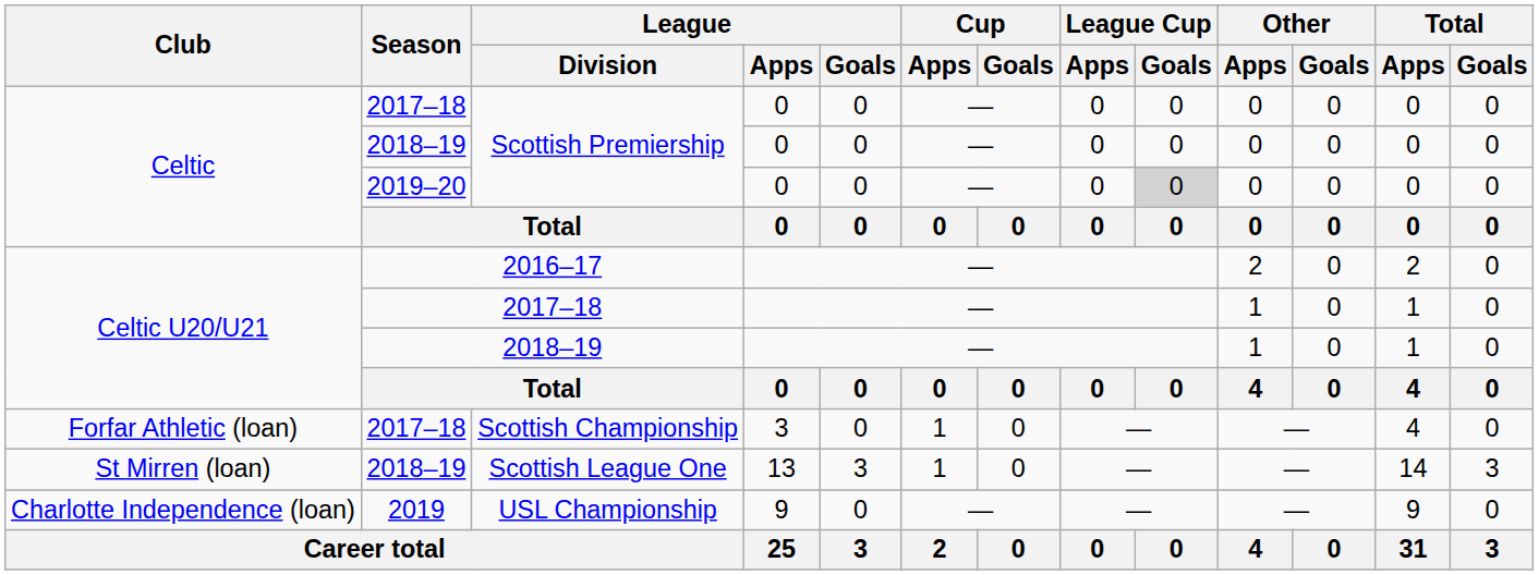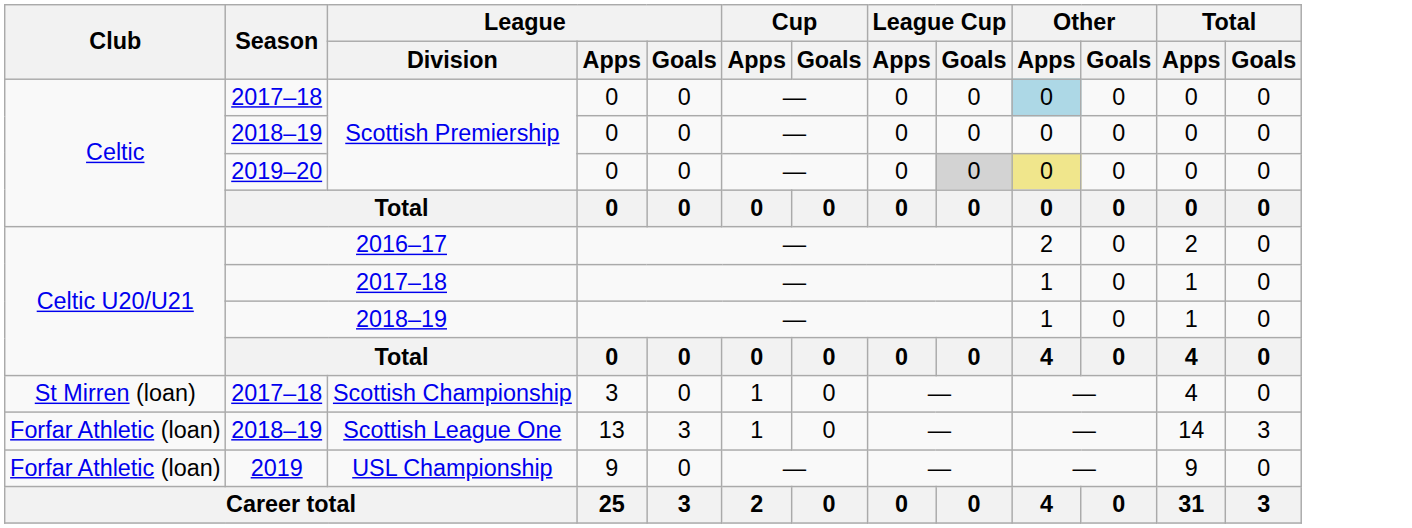 <table class="wikitable" style="text-align: center;">
 <tr>
 <th rowspan="2">Club</th>
 <th rowspan="2">Season</th>
 <th colspan="3">League</th>
 <th colspan="2">Cup</th>
 <th colspan="2">League Cup</th>
 <th colspan="2">Other</th>
 <th colspan="2">Total</th>
 </tr>
 <tr>
 <th>Division</th>
 <th>Apps</th>
 <th>Goals</th>
 <th>Apps</th>
 <th>Goals</th>
 <th>Apps</th>
 <th>Goals</th>
 <th>Apps</th>
 <th>Goals</th>
 <th>Apps</th>
 <th>Goals</th>
 </tr>
 <tr>
 <td rowspan=4><a href='#'>Celtic</a></td>
 <td><a href='#'>2017–18</a></td>
 <td rowspan=3><a href='#'>Scottish Premiership</a></td>
 <td>0</td>
 <td>0</td>
 <td colspan=2>—</td>
 <td>0</td>
 <td>0</td>
-<td>0</td>
+<td style="background: lightblue;">0</td>
 <td>0</td>
 <td>0</td>
 <td>0</td>
 </tr>
 <tr>
 <td><a href='#'>2018–19</a></td>
 <td>0</td>
 <td>0</td>
 <td colspan=2>—</td>
 <td>0</td>
 <td>0</td>
 <td>0</td>
 <td>0</td>
 <td>0</td>
 <td>0</td>
 </tr>
 <tr>
 <td><a href='#'>2019–20</a></td>
 <td>0</td>
 <td>0</td>
 <td colspan=2>—</td>
 <td>0</td>
 <td style="background: lightgrey;">0</td>
-<td>0</td>
+<td style="background: khaki;">0</td>
 <td>0</td>
 <td>0</td>
 <td>0</td>
 </tr>
 <tr>
 <th colspan=2>Total</th>
 <th>0</th>
 <th>0</th>
 <th>0</th>
 <th>0</th>
 <th>0</th>
 <th>0</th>
 <th>0</th>
 <th>0</th>
 <th>0</th>
 <th>0</th>
 </tr>
 <tr>
 <td rowspan=4><a href='#'>Celtic U20/U21</a></td>
 <td colspan=2><a href='#'>2016–17</a></td>
 <td colspan=6>—</td>
 <td>2</td>
 <td>0</td>
 <td>2</td>
 <td>0</td>
 </tr>
 <tr>
 <td colspan=2><a href='#'>2017–18</a></td>
 <td colspan=6>—</td>
 <td>1</td>
 <td>0</td>
 <td>1</td>
 <td>0</td>
 </tr>
 <tr>
 <td colspan=2><a href='#'>2018–19</a></td>
 <td colspan=6>—</td>
 <td>1</td>
 <td>0</td>
 <td>1</td>
 <td>0</td>
 </tr>
 <tr>
 <th colspan=2>Total</th>
 <th>0</th>
 <th>0</th>
 <th>0</th>
 <th>0</th>
 <th>0</th>
 <th>0</th>
 <th>4</th>
 <th>0</th>
 <th>4</th>
 <th>0</th>
 </tr>
 <tr>
-<td><a href='#'>Forfar Athletic</a> (loan)</td>
+<td><a href='#'>St Mirren</a> (loan)</td>
 <td><a href='#'>2017–18</a></td>
 <td><a href='#'>Scottish Championship</a></td>
 <td>3</td>
 <td>0</td>
 <td>1</td>
 <td>0</td>
 <td colspan=2>—</td>
 <td colspan=2>—</td>
 <td>4</td>
 <td>0</td>
 </tr>
 <tr>
-<td><a href='#'>St Mirren</a> (loan)</td>
+<td><a href='#'>Forfar Athletic</a> (loan)</td>
 <td><a href='#'>2018–19</a></td>
 <td><a href='#'>Scottish League One</a></td>
 <td>13</td>
 <td>3</td>
 <td>1</td>
 <td>0</td>
 <td colspan=2>—</td>
 <td colspan=2>—</td>
 <td>14</td>
 <td>3</td>
 </tr>
 <tr>
-<td><a href='#'>Charlotte Independence</a> (loan)</td>
+<td><a href='#'>Forfar Athletic</a> (loan)</td>
 <td><a href='#'>2019</a></td>
 <td><a href='#'>USL Championship</a></td>
 <td>9</td>
 <td>0</td>
 <td colspan=2>—</td>
 <td colspan=2>—</td>
 <td colspan=2>—</td>
 <td>9</td>
 <td>0</td>
 </tr>
 <tr>
 <th colspan=3>Career total</th>
 <th>25</th>
 <th>3</th>
 <th>2</th>
 <th>0</th>
 <th>0</th>
 <th>0</th>
 <th>4</th>
 <th>0</th>
 <th>31</th>
 <th>3</th>
 </tr>
 </table>
